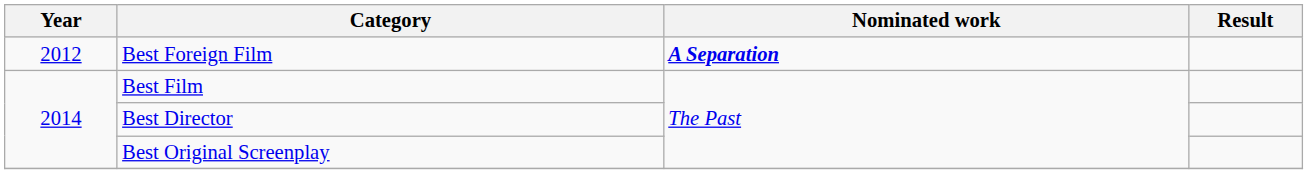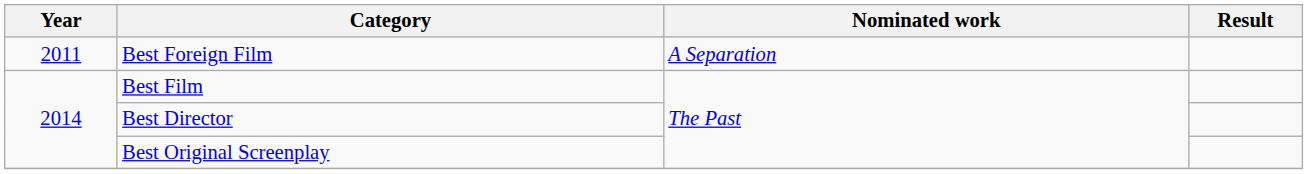 <table class=wikitable>
 <tr>
 <th scope="col" style="width:5em;">Year</th>
 <th scope="col" style="width:26em;">Category</th>
 <th scope="col" style="width:25em;">Nominated work</th>
 <th scope="col" style="width:5em;">Result</th>
 </tr>
 <tr>
-<td style="text-align:center;"><a href='#'>2012</a></td>
+<td style="text-align:center;"><a href='#'>2011</a></td>
 <td><a href='#'>Best Foreign Film</a></td>
-<td><strong><em><a href='#'>A Separation</a></em></strong></td>
+<td><em><a href='#'>A Separation</a></em></td>
 <td></td>
 </tr>
 <tr>
 <td rowspan="3", style="text-align:center;"><a href='#'>2014</a></td>
 <td><a href='#'>Best Film</a></td>
 <td rowspan="3"><em><a href='#'>The Past</a></em></td>
 <td></td>
 </tr>
 <tr>
 <td><a href='#'>Best Director</a></td>
 <td></td>
 </tr>
 <tr>
 <td><a href='#'>Best Original Screenplay</a></td>
 <td></td>
 </tr>
 <tr>
 </tr>
 </table>
